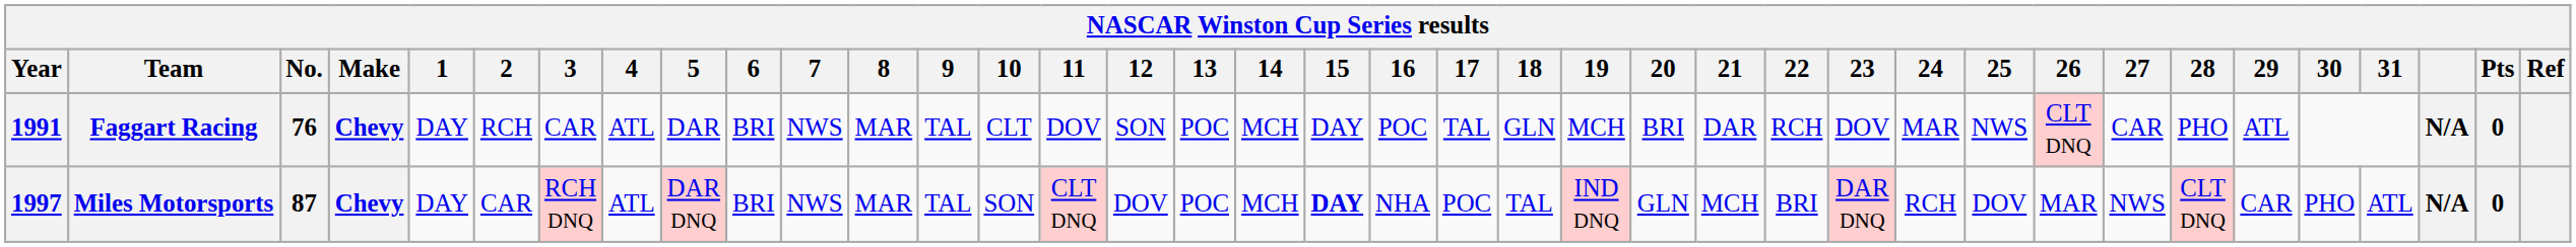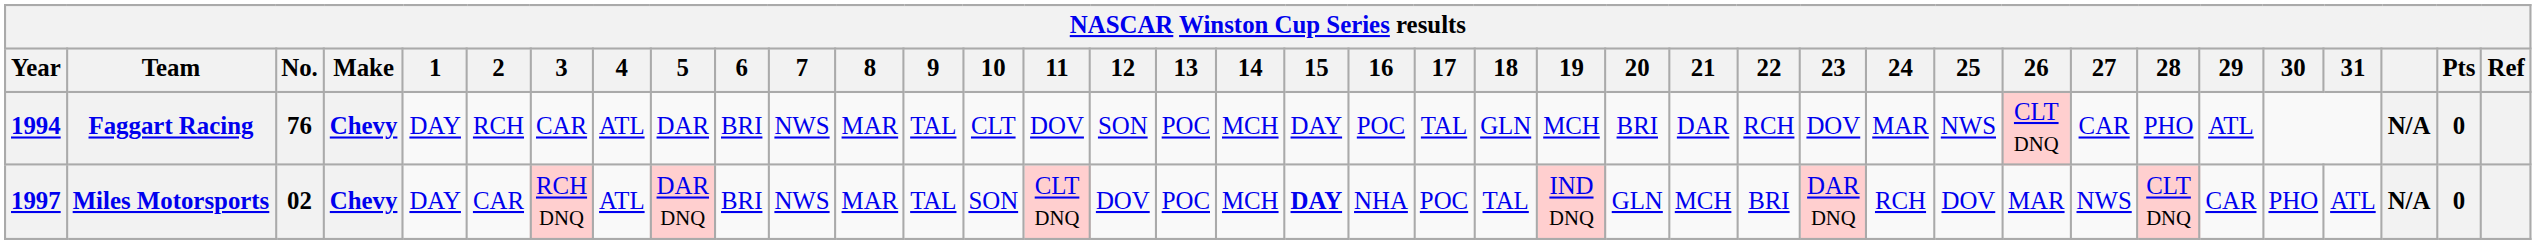 <table class="wikitable" style="text-align:center; font-size:75%">
 <tr>
 <th colspan=45><a href='#'>NASCAR</a> <a href='#'>Winston Cup Series</a> results</th>
 </tr>
 <tr>
 <th>Year</th>
 <th>Team</th>
 <th>No.</th>
 <th>Make</th>
 <th>1</th>
 <th>2</th>
 <th>3</th>
 <th>4</th>
 <th>5</th>
 <th>6</th>
 <th>7</th>
 <th>8</th>
 <th>9</th>
 <th>10</th>
 <th>11</th>
 <th>12</th>
 <th>13</th>
 <th>14</th>
 <th>15</th>
 <th>16</th>
 <th>17</th>
 <th>18</th>
 <th>19</th>
 <th>20</th>
 <th>21</th>
 <th>22</th>
 <th>23</th>
 <th>24</th>
 <th>25</th>
 <th>26</th>
 <th>27</th>
 <th>28</th>
 <th>29</th>
 <th>30</th>
 <th>31</th>
 <th></th>
 <th>Pts</th>
 <th>Ref</th>
 </tr>
 <tr>
-<th><a href='#'>1991</a></th>
+<th><a href='#'>1994</a></th>
 <th><a href='#'>Faggart Racing</a></th>
 <th>76</th>
 <th><a href='#'>Chevy</a></th>
 <td><a href='#'>DAY</a></td>
 <td><a href='#'>RCH</a></td>
 <td><a href='#'>CAR</a></td>
 <td><a href='#'>ATL</a></td>
 <td><a href='#'>DAR</a></td>
 <td><a href='#'>BRI</a></td>
 <td><a href='#'>NWS</a></td>
 <td><a href='#'>MAR</a></td>
 <td><a href='#'>TAL</a></td>
 <td><a href='#'>CLT</a></td>
 <td><a href='#'>DOV</a></td>
 <td><a href='#'>SON</a></td>
 <td><a href='#'>POC</a></td>
 <td><a href='#'>MCH</a></td>
 <td><a href='#'>DAY</a></td>
 <td><a href='#'>POC</a></td>
 <td><a href='#'>TAL</a></td>
 <td><a href='#'>GLN</a></td>
 <td><a href='#'>MCH</a></td>
 <td><a href='#'>BRI</a></td>
 <td><a href='#'>DAR</a></td>
 <td><a href='#'>RCH</a></td>
 <td><a href='#'>DOV</a></td>
 <td><a href='#'>MAR</a></td>
 <td><a href='#'>NWS</a></td>
 <td style="background:#FFCFCF"><a href='#'>CLT</a><br><small>DNQ</small></td>
 <td><a href='#'>CAR</a></td>
 <td><a href='#'>PHO</a></td>
 <td><a href='#'>ATL</a></td>
 <td colspan=2></td>
 <th>N/A</th>
 <th>0</th>
 <th></th>
 </tr>
 <tr>
 <th><a href='#'>1997</a></th>
 <th><a href='#'>Miles Motorsports</a></th>
-<th>87</th>
+<th>02</th>
 <th><a href='#'>Chevy</a></th>
 <td><a href='#'>DAY</a></td>
 <td><a href='#'>CAR</a></td>
 <td style="background:#FFCFCF"><a href='#'>RCH</a><br><small>DNQ</small></td>
 <td><a href='#'>ATL</a></td>
 <td style="background:#FFCFCF"><a href='#'>DAR</a><br><small>DNQ</small></td>
 <td><a href='#'>BRI</a></td>
 <td><a href='#'>NWS</a></td>
 <td><a href='#'>MAR</a></td>
 <td><a href='#'>TAL</a></td>
 <td><a href='#'>SON</a></td>
 <td style="background:#FFCFCF"><a href='#'>CLT</a><br><small>DNQ</small></td>
 <td><a href='#'>DOV</a></td>
 <td><a href='#'>POC</a></td>
 <td><a href='#'>MCH</a></td>
 <td><strong><a href='#'>DAY</a></strong></td>
 <td><a href='#'>NHA</a></td>
 <td><a href='#'>POC</a></td>
 <td><a href='#'>TAL</a></td>
 <td style="background:#FFCFCF"><a href='#'>IND</a><br><small>DNQ</small></td>
 <td><a href='#'>GLN</a></td>
 <td><a href='#'>MCH</a></td>
 <td><a href='#'>BRI</a></td>
 <td style="background:#FFCFCF"><a href='#'>DAR</a><br><small>DNQ</small></td>
 <td><a href='#'>RCH</a></td>
 <td><a href='#'>DOV</a></td>
 <td><a href='#'>MAR</a></td>
 <td><a href='#'>NWS</a></td>
 <td style="background:#FFCFCF"><a href='#'>CLT</a><br><small>DNQ</small></td>
 <td><a href='#'>CAR</a></td>
 <td><a href='#'>PHO</a></td>
 <td><a href='#'>ATL</a></td>
 <th>N/A</th>
 <th>0</th>
 <th></th>
 </tr>
 </table>
